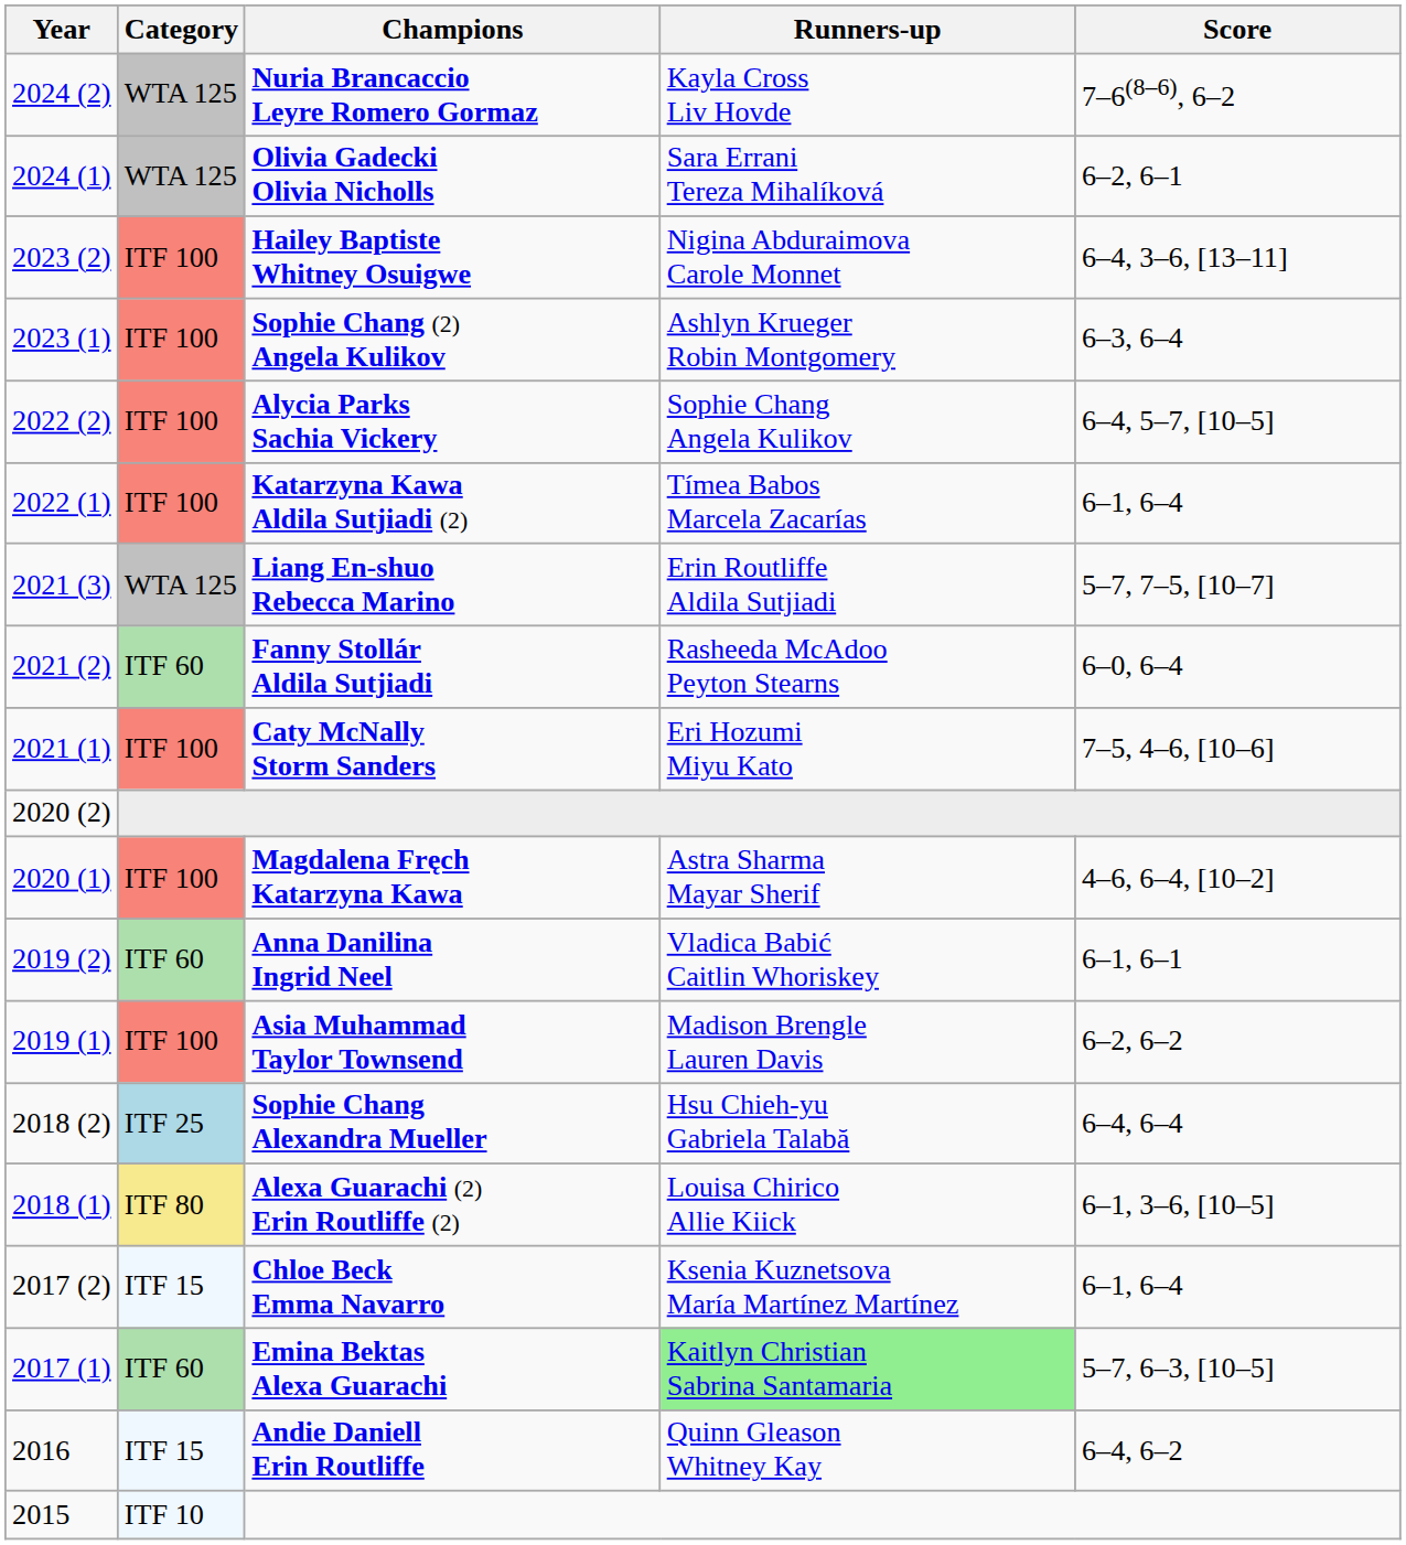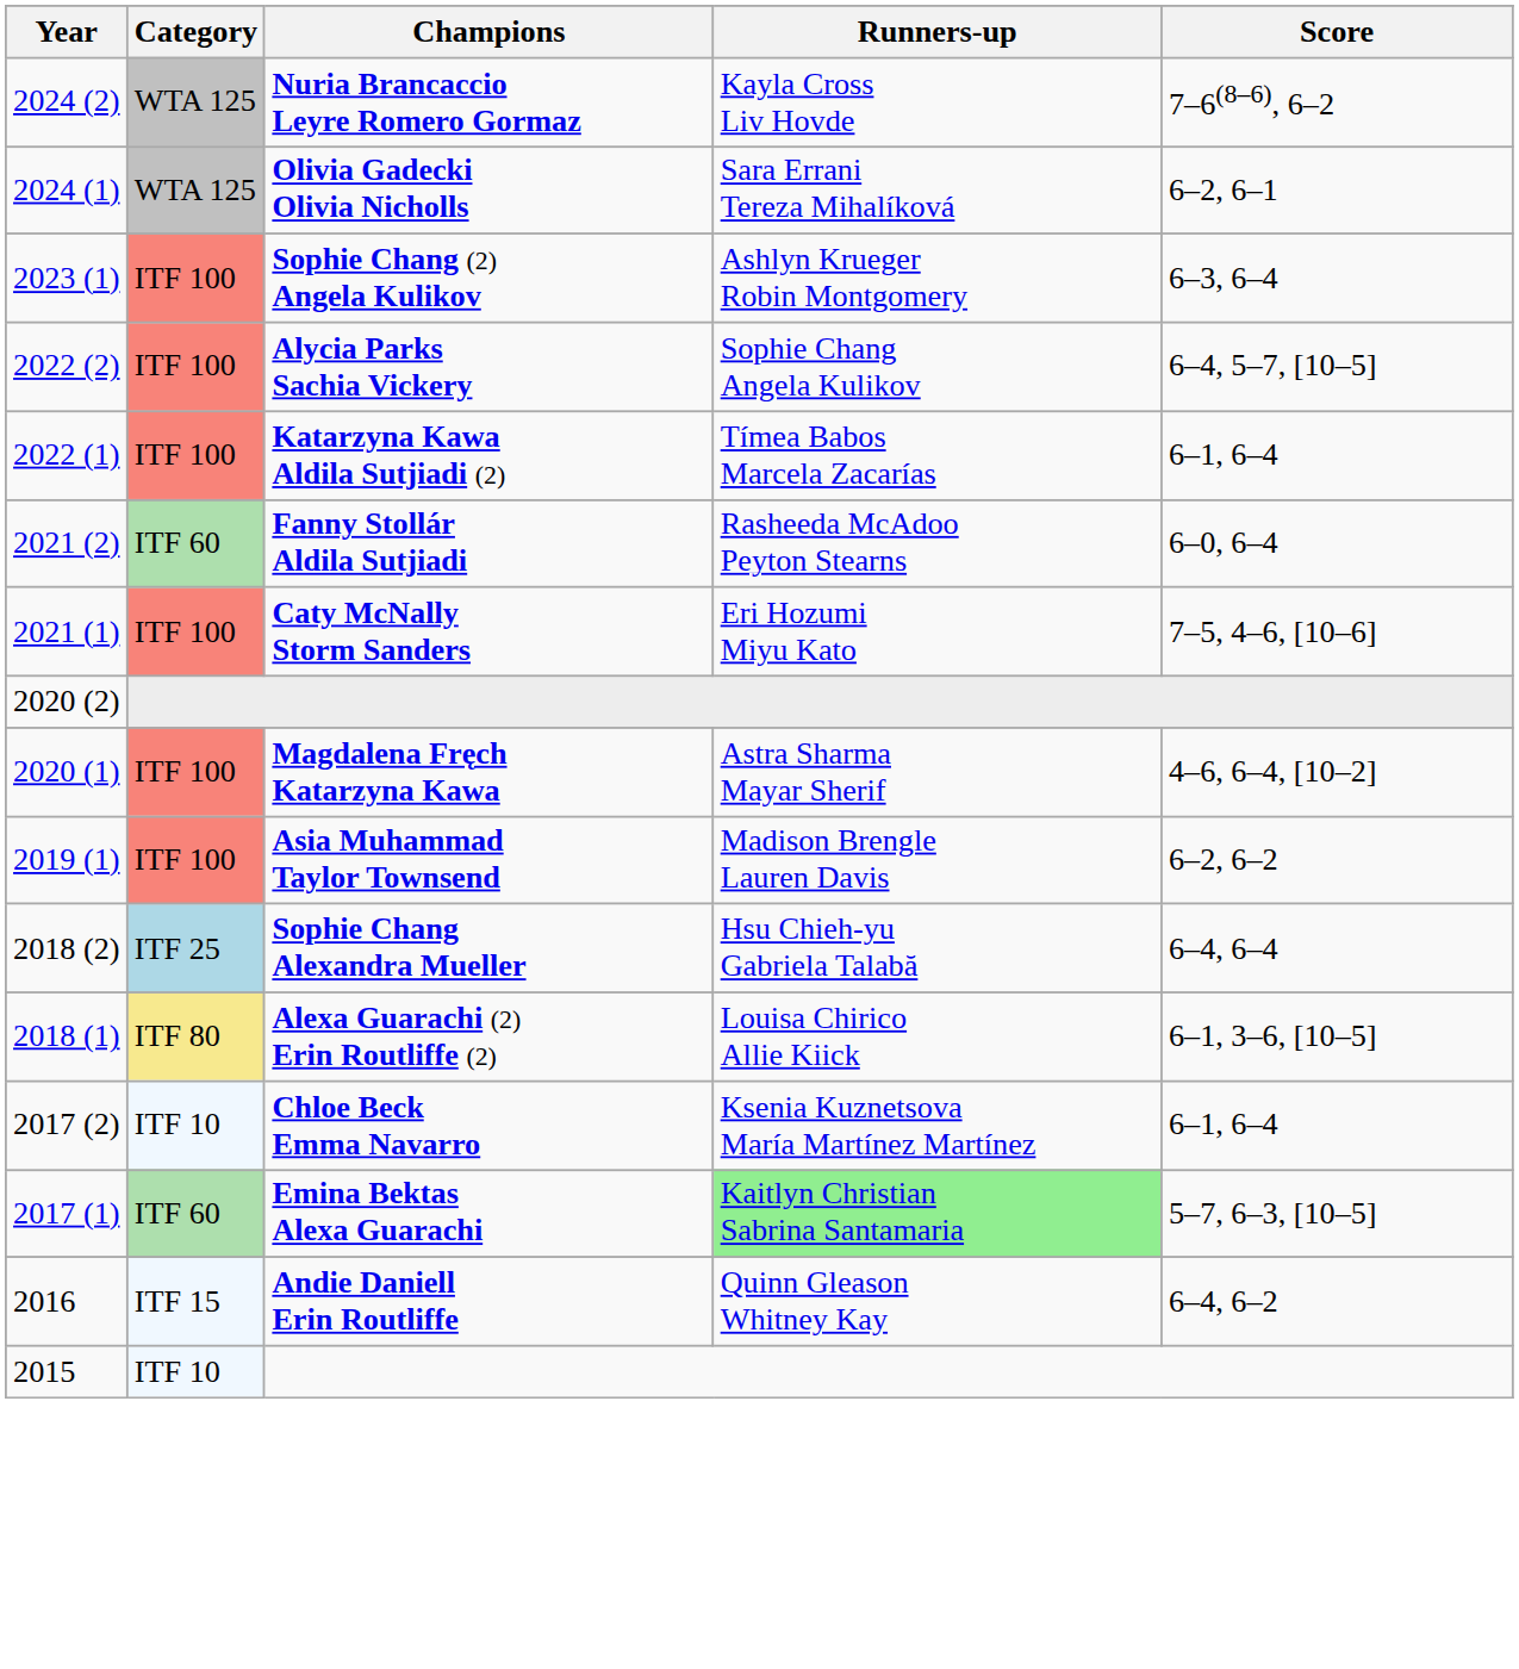 <table class="wikitable" style="font-size:90%">
 <tr>
 <th>Year</th>
 <th>Category</th>
 <th width="200">Champions</th>
 <th width="200">Runners-up</th>
 <th width="155">Score</th>
 </tr>
 <tr>
 <td><a href='#'>2024 (2)</a></td>
 <td bgcolor=silver>WTA 125</td>
 <td> <strong><a href='#'>Nuria Brancaccio</a></strong> <br>  <strong><a href='#'>Leyre Romero Gormaz</a></strong></td>
 <td> <a href='#'>Kayla Cross</a> <br>  <a href='#'>Liv Hovde</a></td>
 <td>7–6<sup>(8–6)</sup>, 6–2</td>
 </tr>
 <tr>
 <td><a href='#'>2024 (1)</a></td>
 <td bgcolor=silver>WTA 125</td>
 <td> <strong><a href='#'>Olivia Gadecki</a></strong> <br>  <strong><a href='#'>Olivia Nicholls</a></strong></td>
 <td> <a href='#'>Sara Errani</a> <br>  <a href='#'>Tereza Mihalíková</a></td>
 <td>6–2, 6–1</td>
 </tr>
 <tr>
-<td><a href='#'>2023 (2)</a></td>
-<td bgcolor=#f88379>ITF 100</td>
-<td> <strong><a href='#'>Hailey Baptiste</a></strong> <br>  <strong><a href='#'>Whitney Osuigwe</a></strong></td>
-<td> <a href='#'>Nigina Abduraimova</a> <br>  <a href='#'>Carole Monnet</a></td>
-<td>6–4, 3–6, [13–11]</td>
-</tr>
-<tr>
 <td><a href='#'>2023 (1)</a></td>
 <td bgcolor=#f88379>ITF 100</td>
 <td> <strong><a href='#'>Sophie Chang</a></strong> <small>(2)</small> <br>  <strong><a href='#'>Angela Kulikov</a></strong></td>
 <td> <a href='#'>Ashlyn Krueger</a> <br>  <a href='#'>Robin Montgomery</a></td>
 <td>6–3, 6–4</td>
 </tr>
 <tr>
 <td><a href='#'>2022 (2)</a></td>
 <td bgcolor=#f88379>ITF 100</td>
 <td> <strong><a href='#'>Alycia Parks</a></strong> <br>  <strong><a href='#'>Sachia Vickery</a></strong></td>
 <td> <a href='#'>Sophie Chang</a> <br>  <a href='#'>Angela Kulikov</a></td>
 <td>6–4, 5–7, [10–5]</td>
 </tr>
 <tr>
 <td><a href='#'>2022 (1)</a></td>
 <td bgcolor=#f88379>ITF 100</td>
 <td> <strong><a href='#'>Katarzyna Kawa</a></strong> <br>  <strong><a href='#'>Aldila Sutjiadi</a></strong> <small>(2)</small></td>
 <td> <a href='#'>Tímea Babos</a> <br>  <a href='#'>Marcela Zacarías</a></td>
 <td>6–1, 6–4</td>
-</tr>
-<tr>
-<td><a href='#'>2021 (3)</a></td>
-<td bgcolor=silver>WTA 125</td>
-<td> <strong><a href='#'>Liang En-shuo</a></strong> <br>  <strong><a href='#'>Rebecca Marino</a></strong></td>
-<td> <a href='#'>Erin Routliffe</a> <br>  <a href='#'>Aldila Sutjiadi</a></td>
-<td>5–7, 7–5, [10–7]</td>
 </tr>
 <tr>
 <td><a href='#'>2021 (2)</a></td>
 <td bgcolor=#addfad>ITF 60</td>
 <td> <strong><a href='#'>Fanny Stollár</a></strong> <br>  <strong><a href='#'>Aldila Sutjiadi</a></strong></td>
 <td> <a href='#'>Rasheeda McAdoo</a> <br>  <a href='#'>Peyton Stearns</a></td>
 <td>6–0, 6–4</td>
 </tr>
 <tr>
 <td><a href='#'>2021 (1)</a></td>
 <td bgcolor=#f88379>ITF 100</td>
 <td> <strong><a href='#'>Caty McNally</a></strong> <br>  <strong><a href='#'>Storm Sanders</a></strong></td>
 <td> <a href='#'>Eri Hozumi</a> <br>  <a href='#'>Miyu Kato</a></td>
 <td>7–5, 4–6, [10–6]</td>
 </tr>
 <tr>
 <td>2020 (2)</td>
 <td colspan=4 bgcolor="#ededed"></td>
 </tr>
 <tr>
 <td><a href='#'>2020 (1)</a></td>
 <td bgcolor=#f88379>ITF 100</td>
 <td> <strong><a href='#'>Magdalena Fręch</a></strong> <br>  <strong><a href='#'>Katarzyna Kawa</a></strong></td>
 <td> <a href='#'>Astra Sharma</a> <br>  <a href='#'>Mayar Sherif</a></td>
 <td>4–6, 6–4, [10–2]</td>
 </tr>
 <tr>
-<td><a href='#'>2019 (2)</a></td>
-<td bgcolor=#addfad>ITF 60</td>
-<td> <strong><a href='#'>Anna Danilina</a></strong> <br>  <strong><a href='#'>Ingrid Neel</a></strong></td>
-<td> <a href='#'>Vladica Babić</a> <br>  <a href='#'>Caitlin Whoriskey</a></td>
-<td>6–1, 6–1</td>
-</tr>
-<tr>
 <td><a href='#'>2019 (1)</a></td>
 <td bgcolor=#f88379>ITF 100</td>
 <td> <strong><a href='#'>Asia Muhammad</a></strong> <br>  <strong><a href='#'>Taylor Townsend</a></strong></td>
 <td> <a href='#'>Madison Brengle</a> <br>  <a href='#'>Lauren Davis</a></td>
 <td>6–2, 6–2</td>
 </tr>
 <tr>
 <td>2018 (2)</td>
 <td bgcolor=lightblue>ITF 25</td>
 <td> <strong><a href='#'>Sophie Chang</a></strong> <br>  <strong><a href='#'>Alexandra Mueller</a></strong></td>
 <td> <a href='#'>Hsu Chieh-yu</a> <br>  <a href='#'>Gabriela Talabă</a></td>
 <td>6–4, 6–4</td>
 </tr>
 <tr>
 <td><a href='#'>2018 (1)</a></td>
 <td bgcolor=#f7e98e>ITF 80</td>
 <td> <strong><a href='#'>Alexa Guarachi</a></strong> <small> (2) </small> <br>  <strong><a href='#'>Erin Routliffe</a></strong> <small> (2) </small></td>
 <td> <a href='#'>Louisa Chirico</a> <br>  <a href='#'>Allie Kiick</a></td>
 <td>6–1, 3–6, [10–5]</td>
 </tr>
 <tr>
 <td>2017 (2)</td>
-<td bgcolor=#f0f8ff>ITF 15</td>
+<td bgcolor=#f0f8ff>ITF 10</td>
 <td> <strong><a href='#'>Chloe Beck</a></strong> <br>  <strong><a href='#'>Emma Navarro</a></strong></td>
 <td> <a href='#'>Ksenia Kuznetsova</a> <br>  <a href='#'>María Martínez Martínez</a></td>
 <td>6–1, 6–4</td>
 </tr>
 <tr>
 <td><a href='#'>2017 (1)</a></td>
 <td bgcolor=#addfad>ITF 60</td>
 <td> <strong><a href='#'>Emina Bektas</a></strong> <br>  <strong><a href='#'>Alexa Guarachi</a></strong></td>
 <td style="background: lightgreen;"> <a href='#'>Kaitlyn Christian</a> <br>  <a href='#'>Sabrina Santamaria</a></td>
 <td>5–7, 6–3, [10–5]</td>
 </tr>
 <tr>
 <td>2016</td>
 <td bgcolor=#f0f8ff>ITF 15</td>
 <td> <strong><a href='#'>Andie Daniell</a></strong> <br>  <strong><a href='#'>Erin Routliffe</a></strong></td>
 <td> <a href='#'>Quinn Gleason</a> <br>  <a href='#'>Whitney Kay</a></td>
 <td>6–4, 6–2</td>
 </tr>
 <tr>
 <td>2015</td>
 <td bgcolor=#f0f8ff>ITF 10</td>
 <td colspan=3></td>
 </tr>
 </table>
